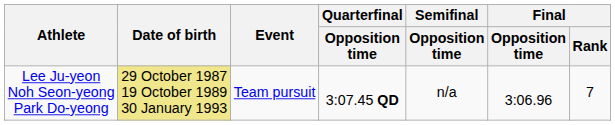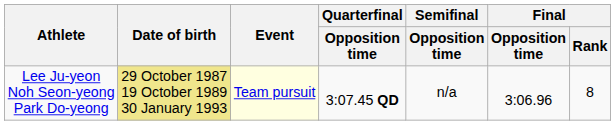 <table class="wikitable" style="text-align:center">
 <tr>
 <th rowspan="2">Athlete</th>
 <th rowspan="2">Date of birth</th>
 <th rowspan="2">Event</th>
 <th colspan="1">Quarterfinal</th>
 <th colspan="1">Semifinal</th>
 <th colspan="2">Final</th>
 </tr>
 <tr>
 <th>Opposition<br>time</th>
 <th>Opposition<br>time</th>
 <th>Opposition<br>time</th>
 <th>Rank</th>
 </tr>
 <tr>
 <td><a href='#'>Lee Ju-yeon</a><br><a href='#'>Noh Seon-yeong</a><br><a href='#'>Park Do-yeong</a></td>
 <td style="background: khaki;">29 October 1987<br>19 October 1989<br>30 January 1993</td>
-<td><a href='#'>Team pursuit</a></td>
+<td style="background: lightyellow;"><a href='#'>Team pursuit</a></td>
 <td><br>3:07.45 <strong>QD</strong></td>
 <td>n/a</td>
 <td><br>3:06.96</td>
-<td>7</td>
+<td>8</td>
 </tr>
 </table>
